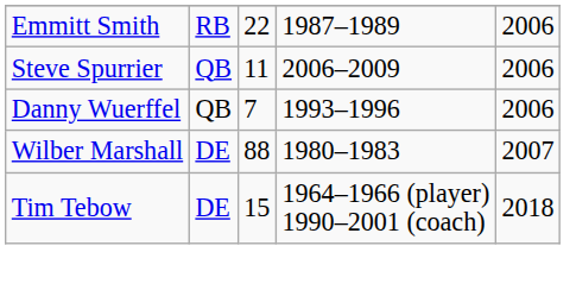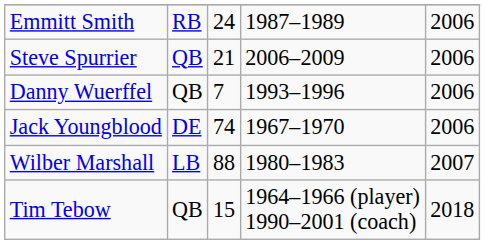 <table class="wikitable">
 <tr>
 </tr>
 <tr>
 <td><a href='#'>Emmitt Smith</a></td>
 <td><a href='#'>RB</a></td>
-<td>22</td>
+<td>24</td>
 <td>1987–1989</td>
 <td>2006</td>
 </tr>
 <tr>
 <td><a href='#'>Steve Spurrier</a></td>
 <td><a href='#'>QB</a></td>
-<td>11</td>
+<td>21</td>
 <td>2006–2009</td>
 <td>2006</td>
 </tr>
 <tr>
 <td><a href='#'>Danny Wuerffel</a></td>
 <td>QB</td>
 <td>7</td>
 <td>1993–1996</td>
 <td>2006</td>
 </tr>
 <tr>
+<td><a href='#'>Jack Youngblood</a></td>
+<td><a href='#'>DE</a></td>
+<td>74</td>
+<td>1967–1970</td>
+<td>2006</td>
+</tr>
+<tr>
 <td><a href='#'>Wilber Marshall</a></td>
-<td><a href='#'>DE</a></td>
+<td><a href='#'>LB</a></td>
 <td>88</td>
 <td>1980–1983</td>
 <td>2007</td>
 </tr>
 <tr>
 <td><a href='#'>Tim Tebow</a></td>
-<td><a href='#'>DE</a></td>
+<td>QB</td>
 <td>15</td>
 <td>1964–1966 (player)<br>1990–2001 (coach)</td>
 <td>2018</td>
 </tr>
 </table>
